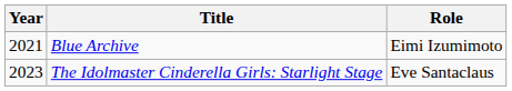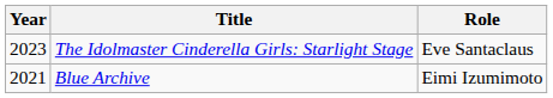 <table class="wikitable">
 <tr>
 <th>Year</th>
 <th>Title</th>
 <th>Role</th>
 </tr>
 <tr>
+<td rowspan="1">2023</td>
+<td><em><a href='#'>The Idolmaster Cinderella Girls: Starlight Stage</a></em></td>
+<td>Eve Santaclaus</td>
+</tr>
+<tr>
 <td rowspan="1">2021</td>
 <td><em><a href='#'>Blue Archive</a></em></td>
 <td>Eimi Izumimoto</td>
 </tr>
-<tr>
-<td rowspan="1">2023</td>
-<td><em><a href='#'>The Idolmaster Cinderella Girls: Starlight Stage</a></em></td>
-<td>Eve Santaclaus</td>
-</tr>
 </table>
